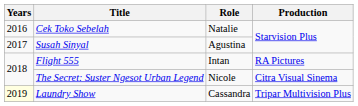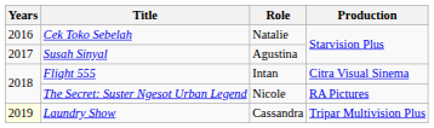 <table class="wikitable sortable">
 <tr>
 <th>Years</th>
 <th>Title</th>
 <th>Role</th>
 <th>Production</th>
 </tr>
 <tr>
 <td>2016</td>
 <td><em><a href='#'>Cek Toko Sebelah</a></em></td>
 <td>Natalie</td>
 <td rowspan="2"><a href='#'>Starvision Plus</a></td>
 </tr>
 <tr>
 <td>2017</td>
 <td><em><a href='#'>Susah Sinyal</a></em></td>
 <td>Agustina</td>
 </tr>
 <tr>
 <td rowspan="2">2018</td>
 <td><em><a href='#'>Flight 555</a></em></td>
 <td>Intan</td>
-<td><a href='#'>RA Pictures</a></td>
+<td><a href='#'>Citra Visual Sinema</a></td>
 </tr>
 <tr>
 <td><em><a href='#'>The Secret: Suster Ngesot Urban Legend</a></em></td>
 <td>Nicole</td>
-<td><a href='#'>Citra Visual Sinema</a></td>
+<td><a href='#'>RA Pictures</a></td>
 </tr>
 <tr>
 <td style="background: lightyellow;">2019</td>
 <td><em><a href='#'>Laundry Show</a></em></td>
 <td>Cassandra</td>
 <td><a href='#'>Tripar Multivision Plus</a></td>
 </tr>
 </table>
